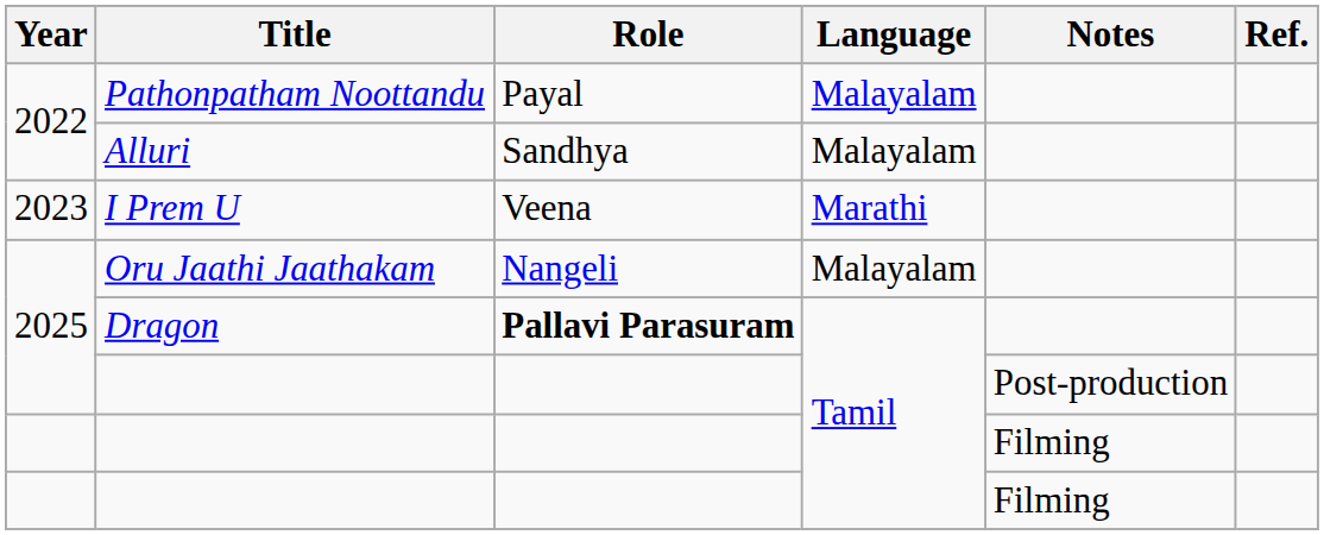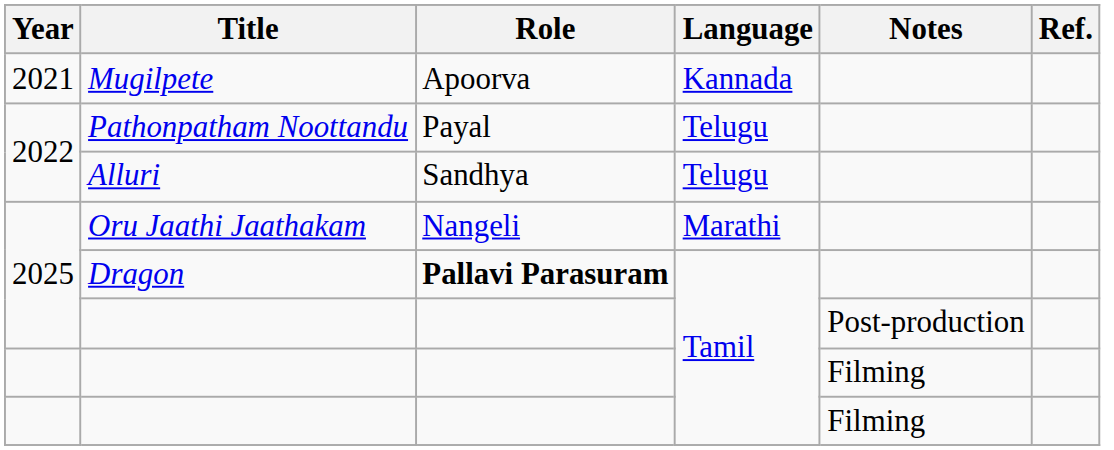 <table class="wikitable sortable">
 <tr>
 <th>Year</th>
 <th>Title</th>
 <th>Role</th>
 <th>Language</th>
 <th>Notes</th>
 <th>Ref.</th>
 </tr>
 <tr>
+<td>2021</td>
+<td><em><a href='#'>Mugilpete</a></em></td>
+<td>Apoorva</td>
+<td><a href='#'>Kannada</a></td>
+<td></td>
+<td></td>
+</tr>
+<tr>
 <td rowspan=2>2022</td>
 <td><em><a href='#'>Pathonpatham Noottandu</a></em></td>
 <td>Payal</td>
-<td><a href='#'>Malayalam</a></td>
+<td><a href='#'>Telugu</a></td>
 <td></td>
 <td></td>
 </tr>
 <tr>
 <td><em><a href='#'>Alluri</a></em></td>
 <td>Sandhya</td>
-<td>Malayalam</td>
-<td></td>
-<td></td>
-</tr>
-<tr>
-<td>2023</td>
-<td><em><a href='#'>I Prem U</a></em></td>
-<td>Veena</td>
-<td><a href='#'>Marathi</a></td>
+<td><a href='#'>Telugu</a></td>
 <td></td>
 <td></td>
 </tr>
 <tr>
 <td rowspan="3">2025</td>
 <td><em><a href='#'>Oru Jaathi Jaathakam</a></em></td>
 <td><a href='#'>Nangeli</a></td>
-<td>Malayalam</td>
+<td><a href='#'>Marathi</a></td>
 <td></td>
 <td></td>
 </tr>
 <tr>
 <td><em><a href='#'>Dragon</a></em></td>
 <td><strong>Pallavi Parasuram</strong></td>
 <td rowspan="4"><a href='#'>Tamil</a></td>
 <td></td>
 <td></td>
 </tr>
 <tr>
 <td></td>
 <td></td>
 <td>Post-production</td>
 <td></td>
 </tr>
 <tr>
 <td></td>
 <td></td>
 <td></td>
 <td>Filming</td>
 <td></td>
 </tr>
 <tr>
 <td></td>
 <td></td>
 <td></td>
 <td>Filming</td>
 <td></td>
 </tr>
 </table>
